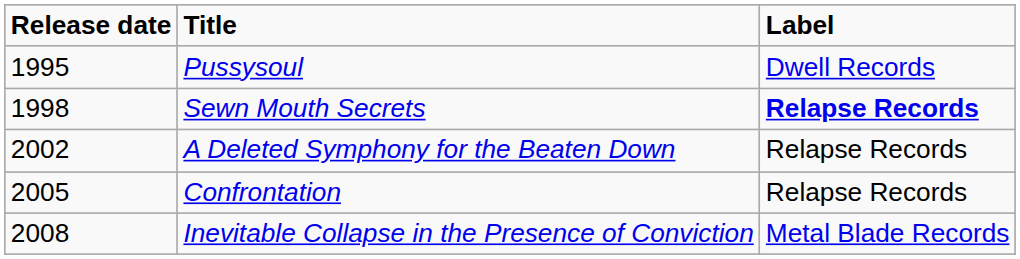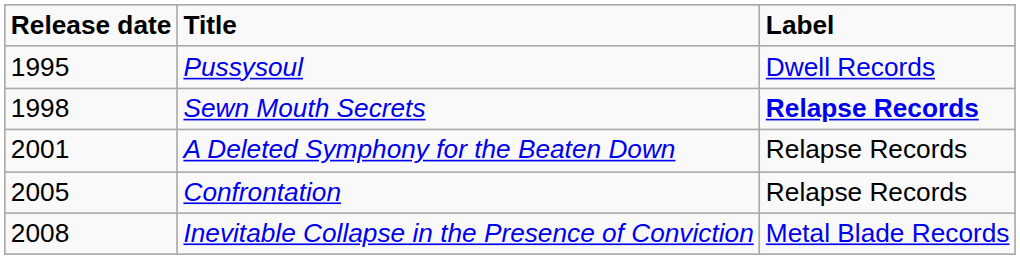 <table class="wikitable">
 <tr>
 <td><strong>Release date</strong></td>
 <td><strong>Title</strong></td>
 <td><strong>Label</strong></td>
 </tr>
 <tr>
 <td>1995</td>
 <td><em><a href='#'>Pussysoul</a></em></td>
 <td><a href='#'>Dwell Records</a></td>
 </tr>
 <tr>
 <td>1998</td>
 <td><em><a href='#'>Sewn Mouth Secrets</a></em></td>
 <td><strong><a href='#'>Relapse Records</a></strong></td>
 </tr>
 <tr>
-<td>2002</td>
+<td>2001</td>
 <td><em><a href='#'>A Deleted Symphony for the Beaten Down</a></em></td>
 <td>Relapse Records</td>
 </tr>
 <tr>
 <td>2005</td>
 <td><em><a href='#'>Confrontation</a></em></td>
 <td>Relapse Records</td>
 </tr>
 <tr>
 <td>2008</td>
 <td><em><a href='#'>Inevitable Collapse in the Presence of Conviction</a></em></td>
 <td><a href='#'>Metal Blade Records</a></td>
 </tr>
 </table>
